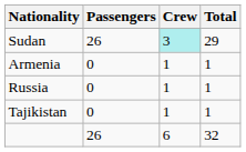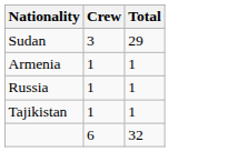 <table class="wikitable sortable floatright">
 <tr>
 <th>Nationality</th>
-<th>Passengers</th>
 <th>Crew</th>
 <th>Total</th>
 </tr>
 <tr>
 <td>Sudan</td>
-<td>26</td>
-<td style="background: paleturquoise;">3</td>
+<td>3</td>
 <td>29</td>
 </tr>
 <tr>
 <td>Armenia</td>
-<td>0</td>
 <td>1</td>
 <td>1</td>
 </tr>
 <tr>
 <td>Russia</td>
-<td>0</td>
 <td>1</td>
 <td>1</td>
 </tr>
 <tr>
 <td>Tajikistan</td>
-<td>0</td>
 <td>1</td>
 <td>1</td>
 </tr>
 <tr class="sortbottom">
 <td></td>
-<td>26</td>
 <td>6</td>
 <td>32</td>
 </tr>
 </table>
